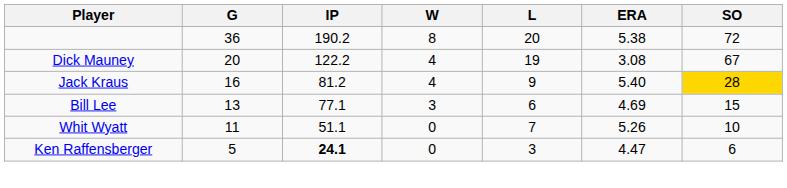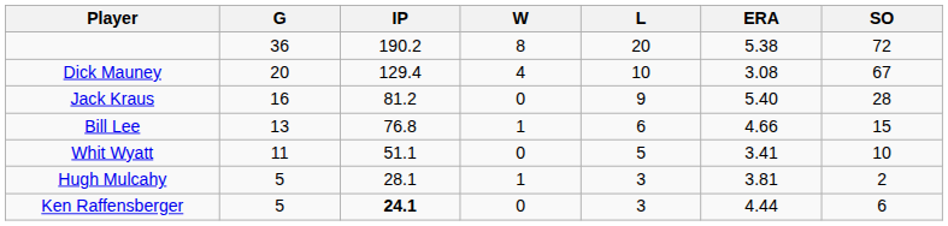 <table class="wikitable sortable">
 <tr>
 <th bgcolor="#DDDDFF" width="16%">Player</th>
 <th bgcolor="#DDDDFF" width="9%">G</th>
 <th bgcolor="#DDDDFF" width="9%">IP</th>
 <th bgcolor="#DDDDFF" width="9%">W</th>
 <th bgcolor="#DDDDFF" width="9%">L</th>
 <th bgcolor="#DDDDFF" width="9%">ERA</th>
 <th bgcolor="#DDDDFF" width="9%">SO</th>
 </tr>
 <tr align="center">
 <td></td>
 <td>36</td>
 <td>190.2</td>
 <td>8</td>
 <td>20</td>
 <td>5.38</td>
 <td>72</td>
 </tr>
 <tr align="center">
 <td><a href='#'>Dick Mauney</a></td>
 <td>20</td>
-<td>122.2</td>
+<td>129.4</td>
 <td>4</td>
-<td>19</td>
+<td>10</td>
 <td>3.08</td>
 <td>67</td>
 </tr>
 <tr align=center>
 <td><a href='#'>Jack Kraus</a></td>
 <td>16</td>
 <td>81.2</td>
-<td>4</td>
+<td>0</td>
 <td>9</td>
 <td>5.40</td>
-<td style="background: gold;">28</td>
+<td>28</td>
 </tr>
 <tr align=center>
 <td><a href='#'>Bill Lee</a></td>
 <td>13</td>
-<td>77.1</td>
-<td>3</td>
+<td>76.8</td>
+<td>1</td>
 <td>6</td>
-<td>4.69</td>
+<td>4.66</td>
 <td>15</td>
 </tr>
 <tr align=center>
 <td><a href='#'>Whit Wyatt</a></td>
 <td>11</td>
 <td>51.1</td>
 <td>0</td>
-<td>7</td>
-<td>5.26</td>
+<td>5</td>
+<td>3.41</td>
 <td>10</td>
+</tr>
+<tr align=center>
+<td><a href='#'>Hugh Mulcahy</a></td>
+<td>5</td>
+<td>28.1</td>
+<td>1</td>
+<td>3</td>
+<td>3.81</td>
+<td>2</td>
 </tr>
 <tr align=center>
 <td><a href='#'>Ken Raffensberger</a></td>
 <td>5</td>
 <td><strong>24.1</strong></td>
 <td>0</td>
 <td>3</td>
-<td>4.47</td>
+<td>4.44</td>
 <td>6</td>
 </tr>
 </table>
